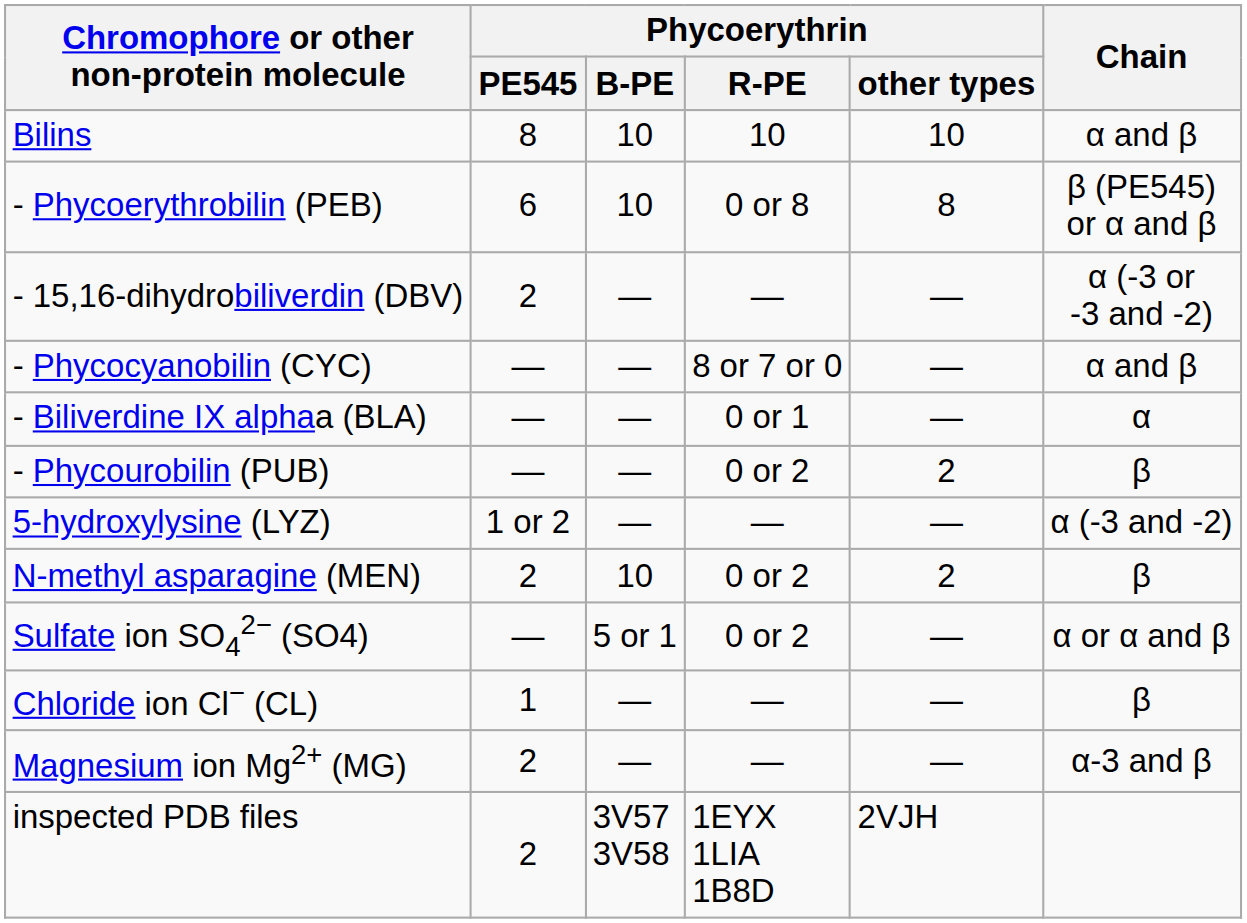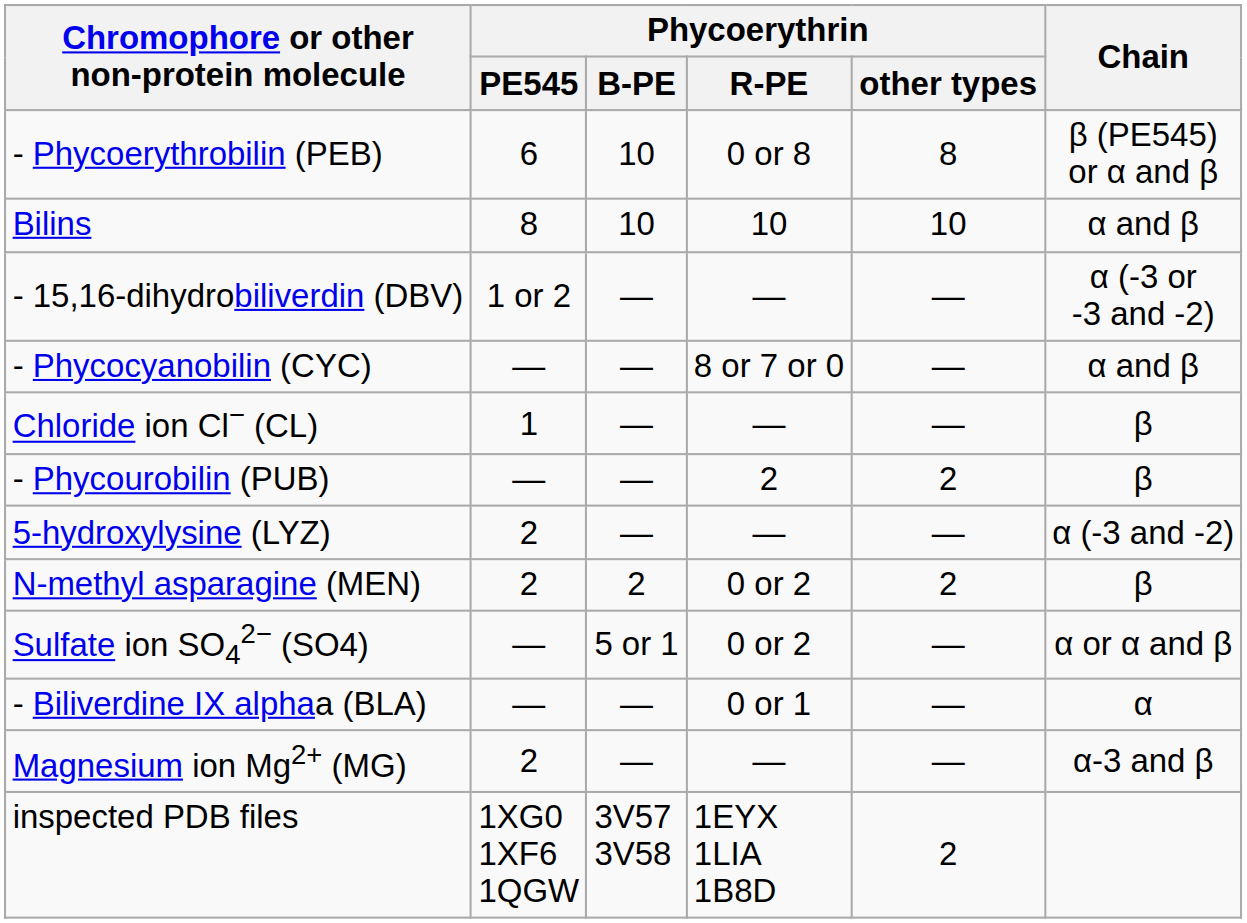 <table class="wikitable">
 <tr>
 <th rowspan=2><a href='#'>Chromophore</a> or other<br>non-protein molecule</th>
 <th colspan=4>Phycoerythrin</th>
 <th rowspan=2>Chain</th>
 </tr>
 <tr>
 <th>PE545</th>
 <th>B-PE</th>
 <th>R-PE</th>
 <th>other types</th>
 </tr>
 <tr>
+<td>- <a href='#'>Phycoerythrobilin</a> (PEB)</td>
+<td align=center>6</td>
+<td align=center>10</td>
+<td align=center>0 or 8</td>
+<td align=center>8</td>
+<td align=center>β (PE545)<br>or α and β</td>
+</tr>
+<tr>
 <td><a href='#'>Bilins</a></td>
 <td align=center>8</td>
 <td align=center>10</td>
 <td align=center>10</td>
 <td align=center>10</td>
 <td align=center>α and β</td>
 </tr>
 <tr>
-<td>- <a href='#'>Phycoerythrobilin</a> (PEB)</td>
-<td align=center>6</td>
-<td align=center>10</td>
-<td align=center>0 or 8</td>
-<td align=center>8</td>
-<td align=center>β (PE545)<br>or α and β</td>
-</tr>
-<tr>
 <td>- 15,16-dihydro<a href='#'>biliverdin</a> (DBV)</td>
-<td align=center>2</td>
+<td align=center>1 or 2</td>
 <td align=center>—</td>
 <td align=center>—</td>
 <td align=center>—</td>
 <td align=center>α (-3 or <br>-3 and -2)</td>
 </tr>
 <tr>
 <td>- <a href='#'>Phycocyanobilin</a> (CYC)</td>
 <td align=center>—</td>
 <td align=center>—</td>
 <td align=center>8 or 7 or 0</td>
 <td align=center>—</td>
 <td align=center>α and β</td>
 </tr>
 <tr>
-<td>- <a href='#'>Biliverdine IX alpha</a>a (BLA)</td>
+<td><a href='#'>Chloride</a> ion Cl<sup>−</sup> (CL)</td>
+<td align=center>1</td>
 <td align=center>—</td>
 <td align=center>—</td>
-<td align=center>0 or 1</td>
 <td align=center>—</td>
-<td align=center>α</td>
+<td align=center>β</td>
 </tr>
 <tr>
 <td>- <a href='#'>Phycourobilin</a> (PUB)</td>
 <td align=center>—</td>
 <td align=center>—</td>
-<td align=center>0 or 2</td>
+<td align=center>2</td>
 <td align=center>2</td>
 <td align=center>β</td>
 </tr>
 <tr>
 <td><a href='#'>5-hydroxylysine</a> (LYZ)</td>
-<td align=center>1 or 2</td>
+<td align=center>2</td>
 <td align=center>—</td>
 <td align=center>—</td>
 <td align=center>—</td>
 <td align=center>α (-3 and -2)</td>
 </tr>
 <tr>
 <td><a href='#'>N-methyl asparagine</a> (MEN)</td>
 <td align=center>2</td>
-<td align=center>10</td>
+<td align=center>2</td>
 <td align=center>0 or 2</td>
 <td align=center>2</td>
 <td align=center>β</td>
 </tr>
 <tr>
 <td><a href='#'>Sulfate</a> ion SO<sub>4</sub><sup>2−</sup> (SO4)</td>
 <td align=center>—</td>
 <td align=center>5 or 1</td>
 <td align=center>0 or 2</td>
 <td align=center>—</td>
 <td align=center>α or α and β</td>
 </tr>
 <tr>
-<td><a href='#'>Chloride</a> ion Cl<sup>−</sup> (CL)</td>
-<td align=center>1</td>
+<td>- <a href='#'>Biliverdine IX alpha</a>a (BLA)</td>
 <td align=center>—</td>
 <td align=center>—</td>
+<td align=center>0 or 1</td>
 <td align=center>—</td>
-<td align=center>β</td>
+<td align=center>α</td>
 </tr>
 <tr>
 <td><a href='#'>Magnesium</a> ion Mg<sup>2+</sup> (MG)</td>
 <td align=center>2</td>
 <td align=center>—</td>
 <td align=center>—</td>
 <td align=center>—</td>
 <td align=center>α-3 and β</td>
 </tr>
 <tr>
 <td valign=baseline>inspected PDB files</td>
-<td align=center>2</td>
+<td valign=baseline>1XG0<br>1XF6<br>1QGW</td>
 <td valign=baseline>3V57<br>3V58</td>
 <td valign=baseline>1EYX<br>1LIA<br>1B8D</td>
-<td valign=baseline>2VJH</td>
+<td align=center>2</td>
 </tr>
 </table>
